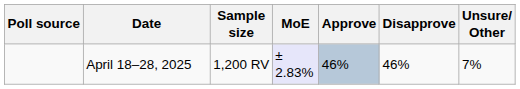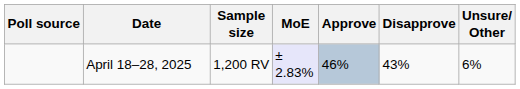 <table class="wikitable sortable mw-datatable defaultcenter col1left col2left col3left sticky-table-head sticky-table-col1" style="line-height:20px;">
 <tr>
 <th>Poll source</th>
 <th style=width:9em;>Date</th>
 <th>Sample<br>size</th>
 <th style=width:3em;>MoE</th>
 <th>Approve</th>
 <th>Disapprove</th>
 <th>Unsure/<br>Other</th>
 </tr>
 <tr>
 <td></td>
 <td>April 18–28, 2025</td>
 <td>1,200 RV</td>
 <td style="background: lavender;">± 2.83%</td>
 <td style="background:#B6C8D9;">46%</td>
-<td>46%</td>
-<td>7%</td>
+<td>43%</td>
+<td>6%</td>
 </tr>
 </table>
